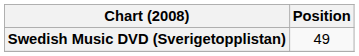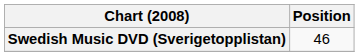 <table class="wikitable sortable plainrowheaders" style="text-align:center;">
 <tr>
 <th scope="col">Chart (2008)</th>
 <th scope="col">Position</th>
 </tr>
 <tr>
 <th scope="row">Swedish Music DVD (Sverigetopplistan)</th>
-<td>49</td>
+<td>46</td>
 </tr>
 <tr>
 </tr>
 </table>
